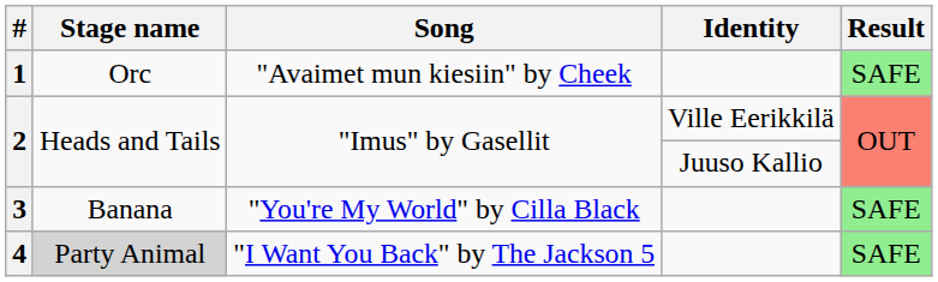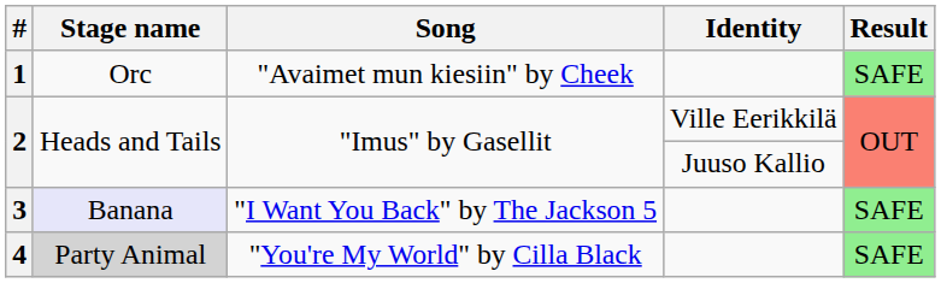 <table class="wikitable plainrowheaders" style="text-align: center;">
 <tr>
 <th>#</th>
 <th>Stage name</th>
 <th>Song</th>
 <th>Identity</th>
 <th>Result</th>
 </tr>
 <tr>
 <th>1</th>
 <td>Orc</td>
 <td>"Avaimet mun kiesiin" by <a href='#'>Cheek</a></td>
 <td></td>
 <td bgcolor=lightgreen>SAFE</td>
 </tr>
 <tr>
 <th rowspan="2">2</th>
 <td rowspan="2">Heads and Tails</td>
 <td rowspan="2">"Imus" by Gasellit</td>
 <td>Ville Eerikkilä</td>
 <td rowspan="2" bgcolor=salmon>OUT</td>
 </tr>
 <tr>
 <td>Juuso Kallio</td>
 </tr>
 <tr>
 <th>3</th>
-<td>Banana</td>
-<td>"<a href='#'>You're My World</a>" by <a href='#'>Cilla Black</a></td>
+<td style="background: lavender;">Banana</td>
+<td>"<a href='#'>I Want You Back</a>" by <a href='#'>The Jackson 5</a></td>
 <td></td>
 <td bgcolor=lightgreen>SAFE</td>
 </tr>
 <tr>
 <th>4</th>
 <td style="background: lightgrey;">Party Animal</td>
-<td>"<a href='#'>I Want You Back</a>" by <a href='#'>The Jackson 5</a></td>
+<td>"<a href='#'>You're My World</a>" by <a href='#'>Cilla Black</a></td>
 <td></td>
 <td bgcolor=lightgreen>SAFE</td>
 </tr>
 </table>
